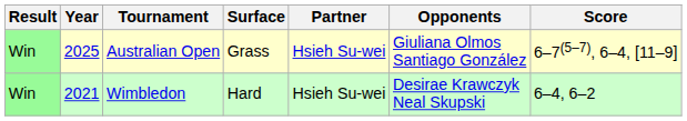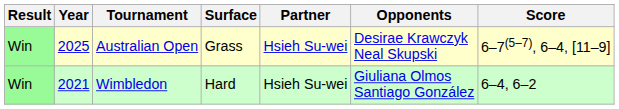 <table class="sortable wikitable">
 <tr>
 <th>Result</th>
 <th>Year</th>
 <th>Tournament</th>
 <th>Surface</th>
 <th>Partner</th>
 <th>Opponents</th>
 <th class="unsortable">Score</th>
 </tr>
 <tr style="background:#FFFFCC;">
 <td bgcolor=98fb98>Win</td>
 <td><a href='#'>2025</a></td>
 <td><a href='#'>Australian Open</a></td>
 <td>Grass</td>
 <td> <a href='#'>Hsieh Su-wei</a></td>
-<td> <a href='#'>Giuliana Olmos</a> <br>  <a href='#'>Santiago González</a></td>
+<td> <a href='#'>Desirae Krawczyk</a><br> <a href='#'>Neal Skupski</a></td>
 <td>6–7<sup>(5–7)</sup>, 6–4, [11–9]</td>
 </tr>
 <tr style="background:#CCFFCC;">
 <td bgcolor=98fb98>Win</td>
 <td><a href='#'>2021</a></td>
 <td><a href='#'>Wimbledon</a></td>
 <td>Hard</td>
 <td> Hsieh Su-wei</td>
-<td> <a href='#'>Desirae Krawczyk</a><br> <a href='#'>Neal Skupski</a></td>
+<td> <a href='#'>Giuliana Olmos</a> <br>  <a href='#'>Santiago González</a></td>
 <td>6–4, 6–2</td>
 </tr>
 </table>
